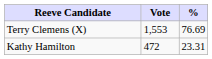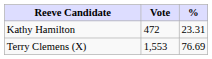 <table class="wikitable">
 <tr>
 <th style="background:#ddf; width:200px;">Reeve Candidate</th>
 <th style="background:#ddf; width:50px;">Vote</th>
 <th style="background:#ddf; width:30px;">%</th>
 </tr>
 <tr>
+<td>Kathy Hamilton</td>
+<td>472</td>
+<td>23.31</td>
+</tr>
+<tr>
 <td>Terry Clemens (X)</td>
 <td>1,553</td>
 <td>76.69</td>
 </tr>
-<tr>
-<td>Kathy Hamilton</td>
-<td>472</td>
-<td>23.31</td>
-</tr>
 </table>
